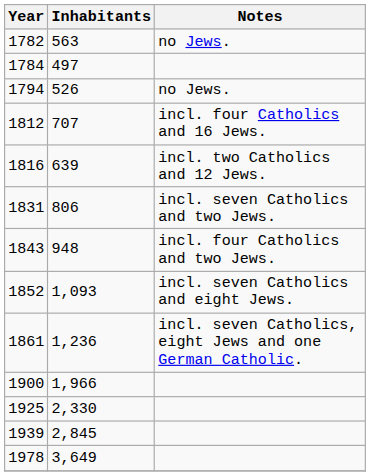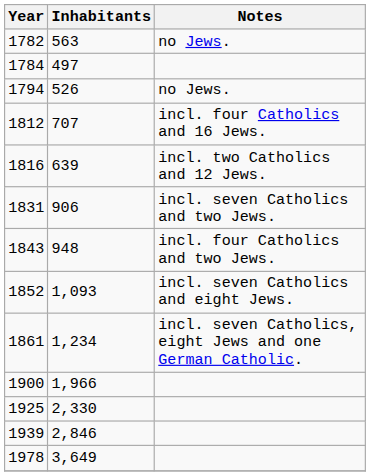 <table class="wikitable" width="50%">
 <tr>
 <th>Year</th>
 <th>Inhabitants</th>
 <th>Notes</th>
 </tr>
 <tr>
 <td>1782</td>
 <td>563</td>
 <td>no <a href='#'>Jews</a>.</td>
 </tr>
 <tr>
 <td>1784</td>
 <td>497</td>
 <td></td>
 </tr>
 <tr>
 <td>1794</td>
 <td>526</td>
 <td>no Jews.</td>
 </tr>
 <tr>
 <td>1812</td>
 <td>707</td>
 <td>incl. four <a href='#'>Catholics</a> and 16 Jews.</td>
 </tr>
 <tr>
 <td>1816</td>
 <td>639</td>
 <td>incl. two Catholics and 12 Jews.</td>
 </tr>
 <tr>
 <td>1831</td>
-<td>806</td>
+<td>906</td>
 <td>incl. seven Catholics and two Jews.</td>
 </tr>
 <tr>
 <td>1843</td>
 <td>948</td>
 <td>incl. four Catholics and two Jews.</td>
 </tr>
 <tr>
 <td>1852</td>
 <td>1,093</td>
 <td>incl. seven Catholics and eight Jews.</td>
 </tr>
 <tr>
 <td>1861</td>
-<td>1,236</td>
+<td>1,234</td>
 <td>incl. seven Catholics, eight Jews and one <a href='#'>German Catholic</a>.</td>
 </tr>
 <tr>
 <td>1900</td>
 <td>1,966</td>
 <td></td>
 </tr>
 <tr>
 <td>1925</td>
 <td>2,330</td>
 <td></td>
 </tr>
 <tr>
 <td>1939</td>
-<td>2,845</td>
+<td>2,846</td>
 <td></td>
 </tr>
 <tr>
 <td>1978</td>
 <td>3,649</td>
 <td></td>
 </tr>
 <tr>
 </tr>
 </table>
